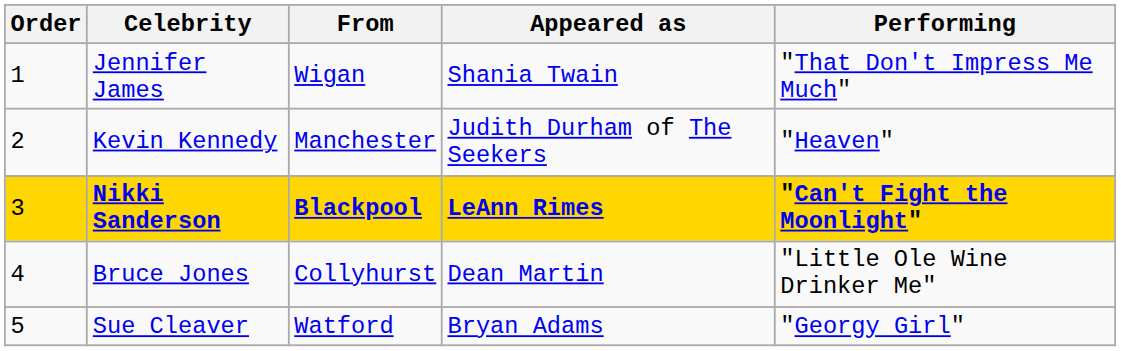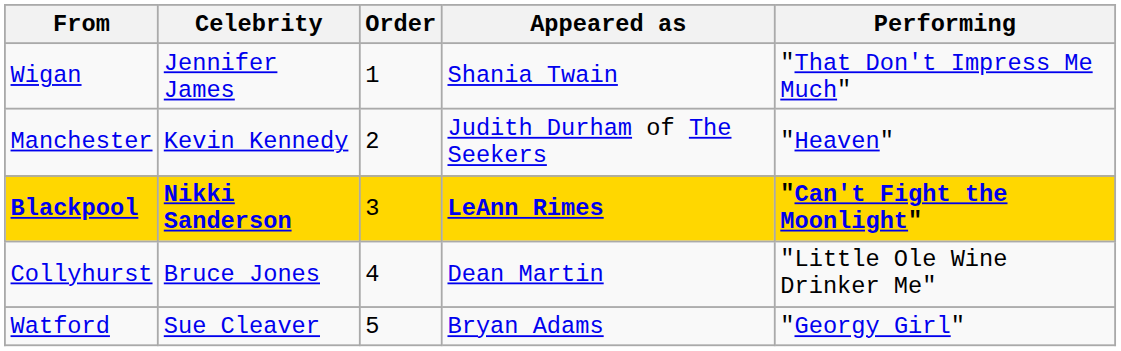 <table class="wikitable">
 <tr>
+<th>From</th>
+<th>Celebrity</th>
 <th>Order</th>
-<th>Celebrity</th>
-<th>From</th>
 <th>Appeared as</th>
 <th>Performing</th>
 </tr>
 <tr>
+<td><a href='#'>Wigan</a></td>
+<td><a href='#'>Jennifer James</a></td>
 <td>1</td>
-<td><a href='#'>Jennifer James</a></td>
-<td><a href='#'>Wigan</a></td>
 <td><a href='#'>Shania Twain</a></td>
 <td>"<a href='#'>That Don't Impress Me Much</a>"</td>
 </tr>
 <tr>
+<td><a href='#'>Manchester</a></td>
+<td><a href='#'>Kevin Kennedy</a></td>
 <td>2</td>
-<td><a href='#'>Kevin Kennedy</a></td>
-<td><a href='#'>Manchester</a></td>
 <td><a href='#'>Judith Durham</a> of <a href='#'>The Seekers</a></td>
 <td>"<a href='#'>Heaven</a>"</td>
 </tr>
 <tr style="background:gold;">
+<td><strong><a href='#'>Blackpool</a></strong></td>
+<td><strong><a href='#'>Nikki Sanderson</a></strong></td>
 <td>3</td>
-<td><strong><a href='#'>Nikki Sanderson</a></strong></td>
-<td><strong><a href='#'>Blackpool</a></strong></td>
 <td><strong><a href='#'>LeAnn Rimes</a></strong></td>
 <td><strong>"<a href='#'>Can't Fight the Moonlight</a>"</strong></td>
 </tr>
 <tr>
+<td><a href='#'>Collyhurst</a></td>
+<td><a href='#'>Bruce Jones</a></td>
 <td>4</td>
-<td><a href='#'>Bruce Jones</a></td>
-<td><a href='#'>Collyhurst</a></td>
 <td><a href='#'>Dean Martin</a></td>
 <td>"Little Ole Wine Drinker Me"</td>
 </tr>
 <tr>
+<td><a href='#'>Watford</a></td>
+<td><a href='#'>Sue Cleaver</a></td>
 <td>5</td>
-<td><a href='#'>Sue Cleaver</a></td>
-<td><a href='#'>Watford</a></td>
 <td><a href='#'>Bryan Adams</a></td>
 <td>"<a href='#'>Georgy Girl</a>"</td>
 </tr>
 </table>
